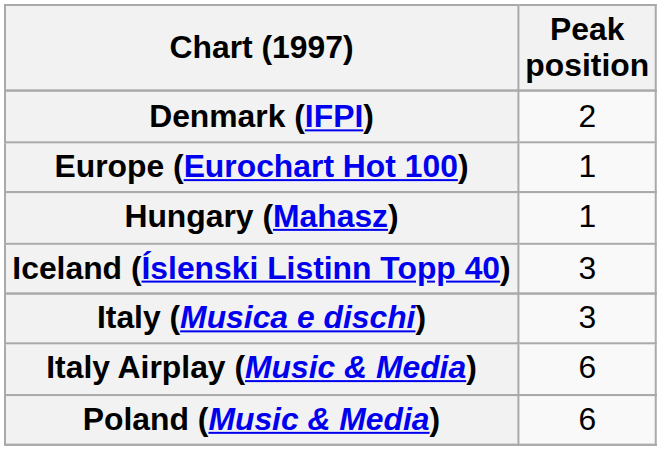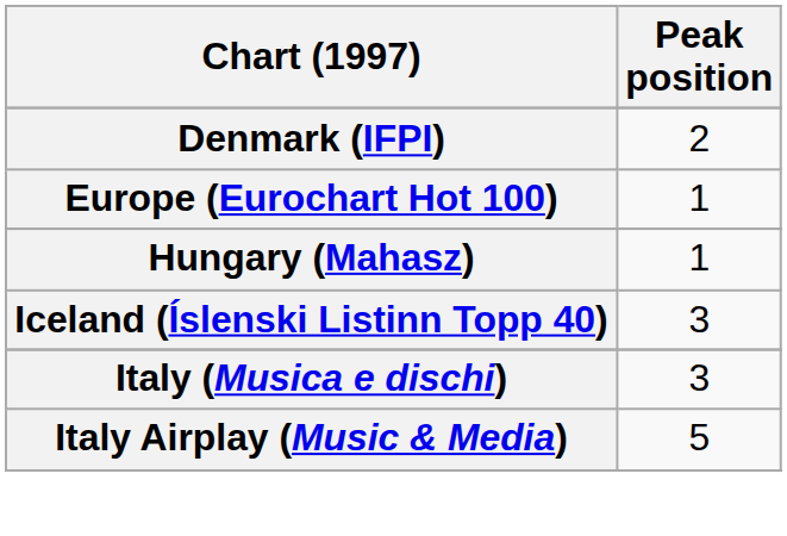 <table class="wikitable sortable plainrowheaders" style="text-align:center">
 <tr>
 <th>Chart (1997)</th>
 <th>Peak<br>position</th>
 </tr>
 <tr>
 </tr>
 <tr>
 </tr>
 <tr>
 </tr>
 <tr>
 </tr>
 <tr>
 </tr>
 <tr>
 </tr>
 <tr>
 <th scope="row">Denmark (<a href='#'>IFPI</a>)</th>
 <td>2</td>
 </tr>
 <tr>
 <th scope="row">Europe (<a href='#'>Eurochart Hot 100</a>)</th>
 <td>1</td>
 </tr>
 <tr>
 </tr>
 <tr>
 </tr>
 <tr>
 </tr>
 <tr>
 <th scope="row">Hungary (<a href='#'>Mahasz</a>)</th>
 <td>1</td>
 </tr>
 <tr>
 <th scope="row">Iceland (<a href='#'>Íslenski Listinn Topp 40</a>)</th>
 <td>3</td>
 </tr>
 <tr>
 </tr>
 <tr>
 <th scope="row">Italy (<em><a href='#'>Musica e dischi</a></em>)</th>
 <td>3</td>
 </tr>
 <tr>
 <th scope="row">Italy Airplay (<em><a href='#'>Music & Media</a></em>)</th>
-<td>6</td>
+<td>5</td>
 </tr>
 <tr>
 </tr>
 <tr>
 </tr>
 <tr>
 </tr>
 <tr>
-</tr>
-<tr>
-<th scope="row">Poland (<em><a href='#'>Music & Media</a></em>)</th>
-<td>6</td>
 </tr>
 <tr>
 </tr>
 <tr>
 </tr>
 <tr>
 </tr>
 <tr>
 </tr>
 <tr>
 </tr>
 <tr>
 </tr>
 <tr>
 </tr>
 <tr>
 </tr>
 <tr>
 </tr>
 <tr>
 </tr>
 </table>
